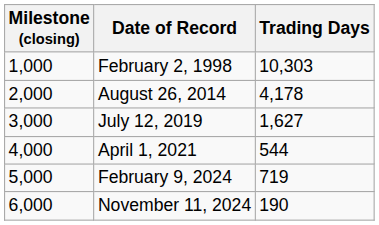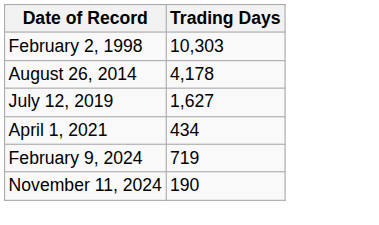 <table class="wikitable sortable">
 <tr>
-<th>Milestone <br><small>(closing)</small></th>
 <th>Date of Record</th>
 <th>Trading Days</th>
 </tr>
 <tr>
-<td>1,000</td>
 <td>February 2, 1998</td>
 <td>10,303</td>
 </tr>
 <tr>
-<td>2,000</td>
 <td>August 26, 2014</td>
 <td>4,178</td>
 </tr>
 <tr>
-<td>3,000</td>
 <td>July 12, 2019</td>
 <td>1,627</td>
 </tr>
 <tr>
-<td>4,000</td>
 <td>April 1, 2021</td>
-<td>544</td>
+<td>434</td>
 </tr>
 <tr>
-<td>5,000</td>
 <td>February 9, 2024</td>
 <td>719</td>
 </tr>
 <tr>
-<td>6,000</td>
 <td>November 11, 2024</td>
 <td>190</td>
 </tr>
 </table>
